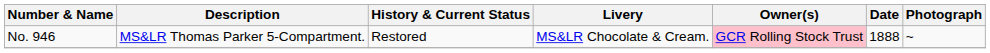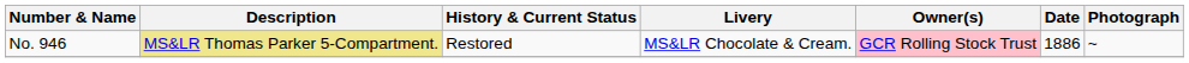 <table class="wikitable">
 <tr>
 <th>Number & Name</th>
 <th>Description</th>
 <th>History & Current Status</th>
 <th>Livery</th>
 <th>Owner(s)</th>
 <th>Date</th>
 <th>Photograph</th>
 </tr>
 <tr>
 <td>No. 946</td>
-<td><a href='#'>MS&LR</a> Thomas Parker 5-Compartment.</td>
+<td style="background: khaki;"><a href='#'>MS&LR</a> Thomas Parker 5-Compartment.</td>
 <td>Restored</td>
 <td><a href='#'>MS&LR</a> Chocolate & Cream.</td>
 <td style="background: pink;"><a href='#'>GCR</a> Rolling Stock Trust</td>
-<td>1888</td>
+<td>1886</td>
 <td>~</td>
 </tr>
 <tr>
 </tr>
 </table>
